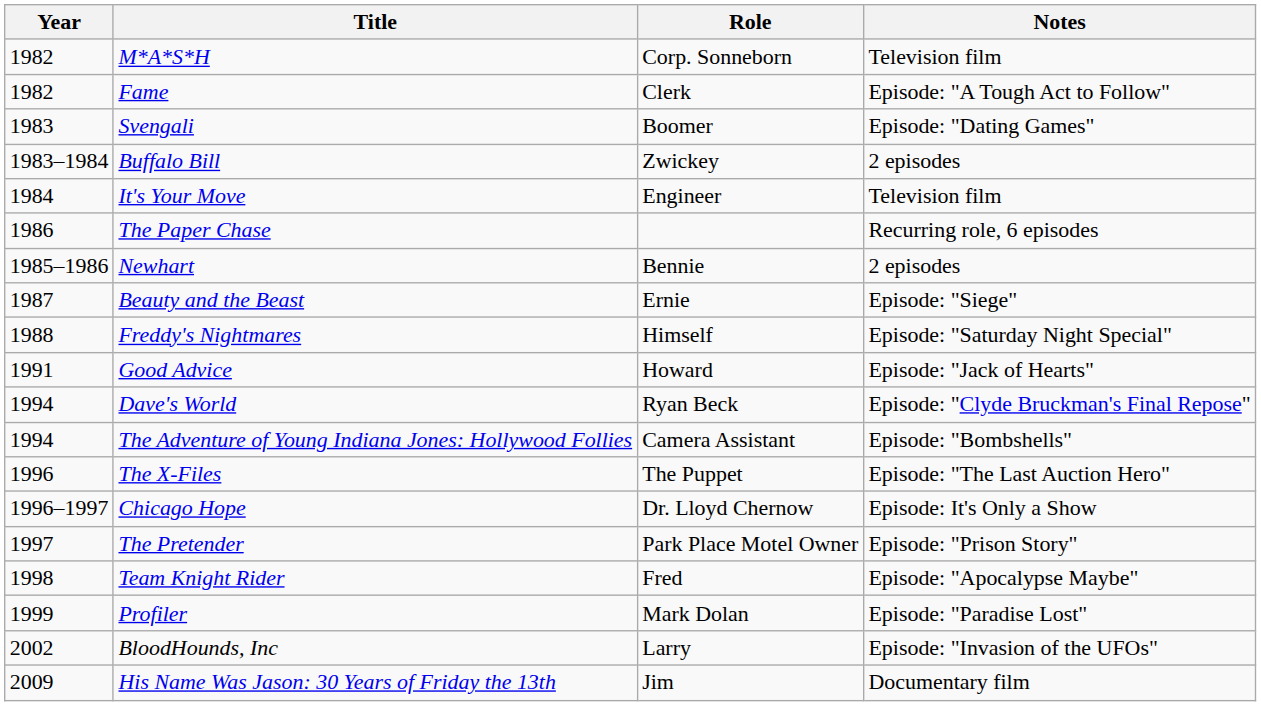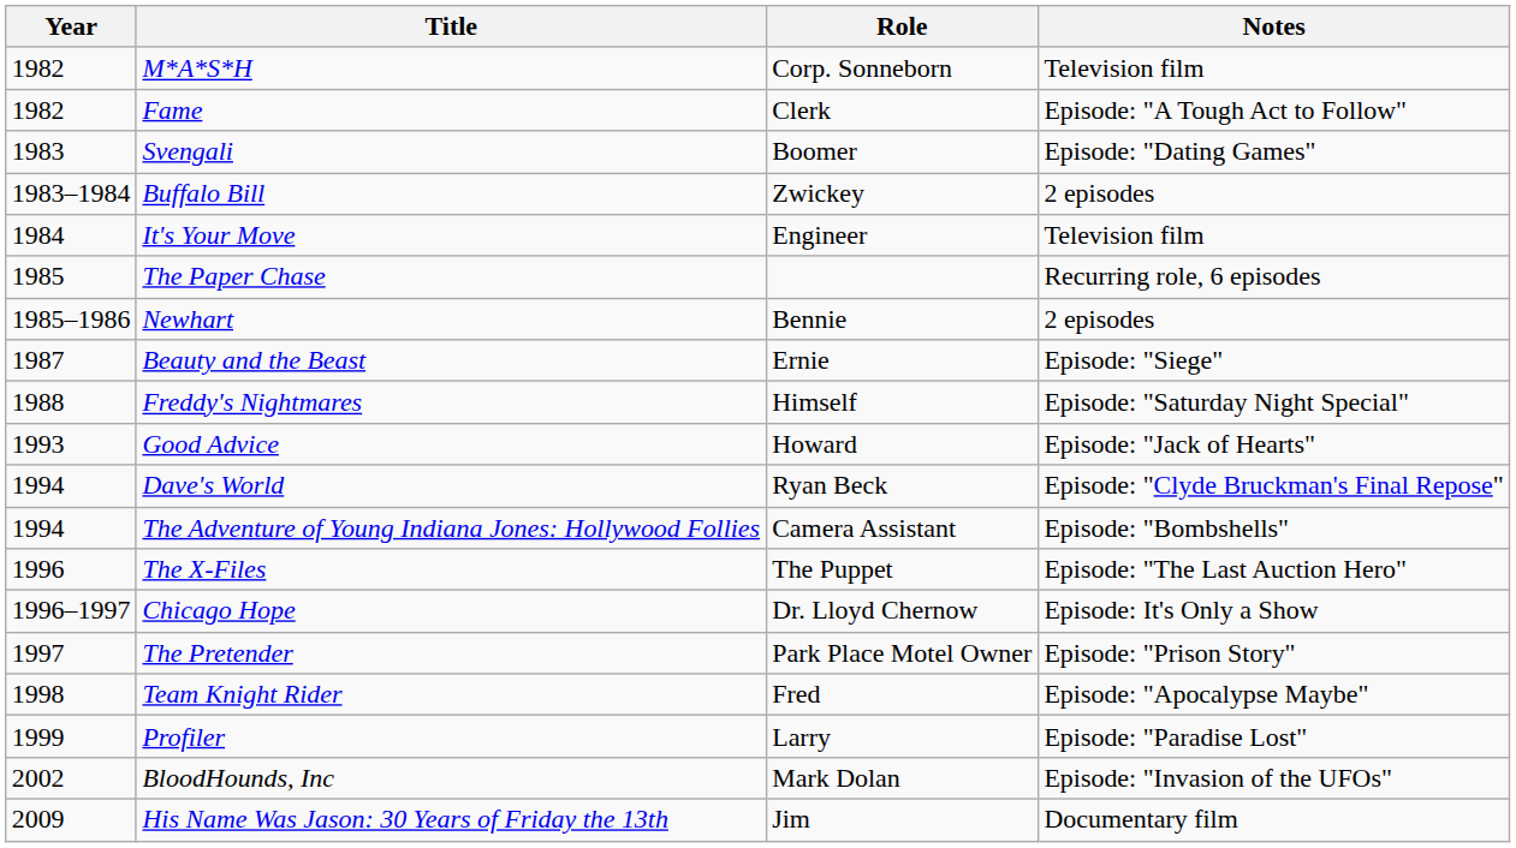 <table class="wikitable sortable">
 <tr>
 <th>Year</th>
 <th>Title</th>
 <th>Role</th>
 <th class="unsortable">Notes</th>
 </tr>
 <tr>
 <td>1982</td>
 <td><a href='#'><em>M*A*S*H</em></a></td>
 <td>Corp. Sonneborn</td>
 <td>Television film</td>
 </tr>
 <tr>
 <td>1982</td>
 <td><a href='#'><em>Fame</em></a></td>
 <td>Clerk</td>
 <td>Episode: "A Tough Act to Follow"</td>
 </tr>
 <tr>
 <td>1983</td>
 <td><em><a href='#'>Svengali</a></em></td>
 <td>Boomer</td>
 <td>Episode: "Dating Games"</td>
 </tr>
 <tr>
 <td>1983–1984</td>
 <td><a href='#'><em>Buffalo Bill</em></a></td>
 <td>Zwickey</td>
 <td>2 episodes</td>
 </tr>
 <tr>
 <td>1984</td>
 <td><em><a href='#'>It's Your Move</a></em></td>
 <td>Engineer</td>
 <td>Television film</td>
 </tr>
 <tr>
-<td>1986</td>
+<td>1985</td>
 <td><a href='#'><em>The Paper Chase</em></a></td>
 <td></td>
 <td>Recurring role, 6 episodes</td>
 </tr>
 <tr>
 <td>1985–1986</td>
 <td><em><a href='#'>Newhart</a></em></td>
 <td>Bennie</td>
 <td>2 episodes</td>
 </tr>
 <tr>
 <td>1987</td>
 <td><a href='#'><em>Beauty and the Beast</em></a></td>
 <td>Ernie</td>
 <td>Episode: "Siege"</td>
 </tr>
 <tr>
 <td>1988</td>
 <td><em><a href='#'>Freddy's Nightmares</a></em></td>
 <td>Himself</td>
 <td>Episode: "Saturday Night Special"</td>
 </tr>
 <tr>
-<td>1991</td>
+<td>1993</td>
 <td><a href='#'><em>Good Advice</em></a></td>
 <td>Howard</td>
 <td>Episode: "Jack of Hearts"</td>
 </tr>
 <tr>
 <td>1994</td>
 <td><em><a href='#'>Dave's World</a></em></td>
 <td>Ryan Beck</td>
 <td>Episode: "<a href='#'>Clyde Bruckman's Final Repose</a>"</td>
 </tr>
 <tr>
 <td>1994</td>
 <td><a href='#'><em>The Adventure of Young Indiana Jones: Hollywood Follies</em></a></td>
 <td>Camera Assistant</td>
 <td>Episode: "Bombshells"</td>
 </tr>
 <tr>
 <td>1996</td>
 <td><em><a href='#'>The X-Files</a></em></td>
 <td>The Puppet</td>
 <td>Episode: "The Last Auction Hero"</td>
 </tr>
 <tr>
 <td>1996–1997</td>
 <td><em><a href='#'>Chicago Hope</a></em></td>
 <td>Dr. Lloyd Chernow</td>
 <td>Episode: It's Only a Show</td>
 </tr>
 <tr>
 <td>1997</td>
 <td><a href='#'><em>The Pretender</em></a></td>
 <td>Park Place Motel Owner</td>
 <td>Episode: "Prison Story"</td>
 </tr>
 <tr>
 <td>1998</td>
 <td><em><a href='#'>Team Knight Rider</a></em></td>
 <td>Fred</td>
 <td>Episode: "Apocalypse Maybe"</td>
 </tr>
 <tr>
 <td>1999</td>
 <td><a href='#'><em>Profiler</em></a></td>
-<td>Mark Dolan</td>
+<td>Larry</td>
 <td>Episode: "Paradise Lost"</td>
 </tr>
 <tr>
 <td>2002</td>
 <td><em>BloodHounds, Inc</em></td>
-<td>Larry</td>
+<td>Mark Dolan</td>
 <td>Episode: "Invasion of the UFOs"</td>
 </tr>
 <tr>
 <td>2009</td>
 <td><em><a href='#'>His Name Was Jason: 30 Years of Friday the 13th</a></em></td>
 <td>Jim</td>
 <td>Documentary film</td>
 </tr>
 </table>
